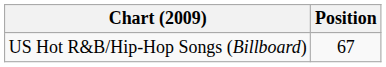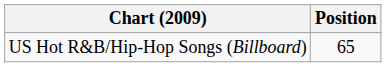 <table class="wikitable">
 <tr>
 <th>Chart (2009)</th>
 <th>Position</th>
 </tr>
 <tr>
 <td>US Hot R&B/Hip-Hop Songs (<em>Billboard</em>)</td>
-<td style="text-align:center;">67</td>
+<td style="text-align:center;">65</td>
 </tr>
 </table>
